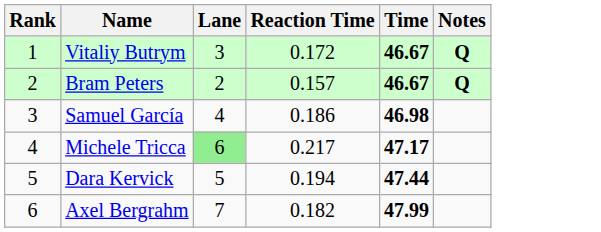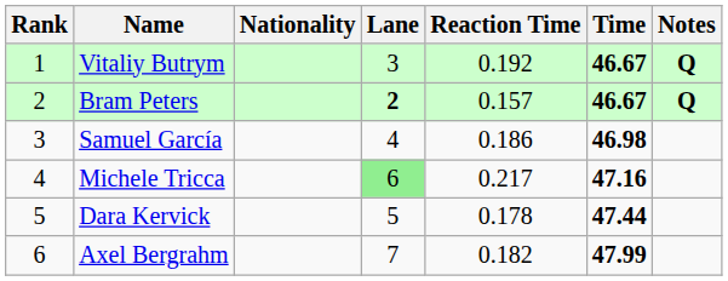 <table class="wikitable sortable" style="text-align:center">
 <tr>
 <th>Rank</th>
 <th>Name</th>
+<th>Nationality</th>
 <th>Lane</th>
 <th>Reaction Time</th>
 <th>Time</th>
 <th>Notes</th>
 </tr>
 <tr bgcolor=ccffcc>
 <td>1</td>
 <td align=left><a href='#'>Vitaliy Butrym</a></td>
+<td align=left></td>
 <td>3</td>
-<td>0.172</td>
+<td>0.192</td>
 <td><strong>46.67</strong></td>
 <td><strong>Q</strong></td>
 </tr>
 <tr bgcolor=ccffcc>
 <td>2</td>
 <td align=left><a href='#'>Bram Peters</a></td>
-<td>2</td>
+<td align=left></td>
+<td><strong>2</strong></td>
 <td>0.157</td>
 <td><strong>46.67</strong></td>
 <td><strong>Q</strong></td>
 </tr>
 <tr>
 <td>3</td>
 <td align=left><a href='#'>Samuel García</a></td>
+<td align=left></td>
 <td>4</td>
 <td>0.186</td>
 <td><strong>46.98</strong></td>
 <td></td>
 </tr>
 <tr>
 <td>4</td>
 <td align=left><a href='#'>Michele Tricca</a></td>
+<td align=left></td>
 <td style="background: lightgreen;">6</td>
 <td>0.217</td>
-<td><strong>47.17</strong></td>
+<td><strong>47.16</strong></td>
 <td></td>
 </tr>
 <tr>
 <td>5</td>
 <td align=left><a href='#'>Dara Kervick</a></td>
+<td align=left></td>
 <td>5</td>
-<td>0.194</td>
+<td>0.178</td>
 <td><strong>47.44</strong></td>
 <td></td>
 </tr>
 <tr>
 <td>6</td>
 <td align=left><a href='#'>Axel Bergrahm</a></td>
+<td align=left></td>
 <td>7</td>
 <td>0.182</td>
 <td><strong>47.99</strong></td>
 <td></td>
 </tr>
 </table>
